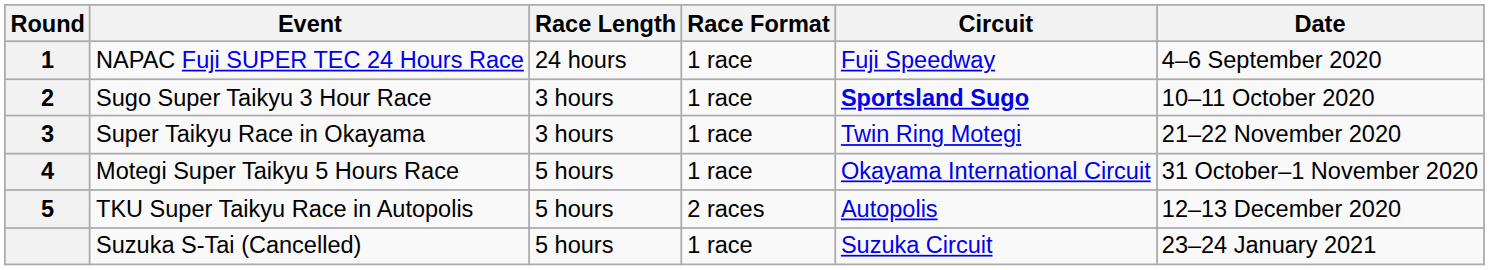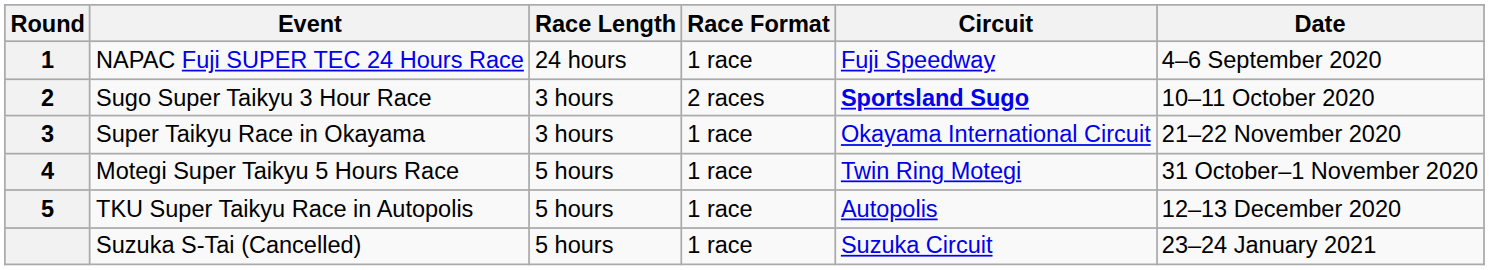 <table class="wikitable mw-collapsible" style="font-size: 85%">
 <tr>
 <th>Round</th>
 <th>Event</th>
 <th>Race Length</th>
 <th>Race Format</th>
 <th>Circuit</th>
 <th>Date</th>
 </tr>
 <tr>
 <th>1</th>
 <td>NAPAC <a href='#'>Fuji SUPER TEC 24 Hours Race</a></td>
 <td>24 hours</td>
 <td>1 race</td>
 <td><a href='#'>Fuji Speedway</a></td>
 <td>4–6 September 2020</td>
 </tr>
 <tr>
 <th>2</th>
 <td>Sugo Super Taikyu 3 Hour Race</td>
 <td>3 hours</td>
-<td>1 race</td>
+<td>2 races</td>
 <td><strong><a href='#'>Sportsland Sugo</a></strong></td>
 <td>10–11 October 2020</td>
 </tr>
 <tr>
 <th>3</th>
 <td>Super Taikyu Race in Okayama</td>
 <td>3 hours</td>
 <td>1 race</td>
-<td><a href='#'>Twin Ring Motegi</a></td>
+<td><a href='#'>Okayama International Circuit</a></td>
 <td>21–22 November 2020</td>
 </tr>
 <tr>
 <th>4</th>
 <td>Motegi Super Taikyu 5 Hours Race</td>
 <td>5 hours</td>
 <td>1 race</td>
-<td><a href='#'>Okayama International Circuit</a></td>
+<td><a href='#'>Twin Ring Motegi</a></td>
 <td>31 October–1 November 2020</td>
 </tr>
 <tr>
 <th>5</th>
 <td>TKU Super Taikyu Race in Autopolis</td>
 <td>5 hours</td>
-<td>2 races</td>
+<td>1 race</td>
 <td><a href='#'>Autopolis</a></td>
 <td>12–13 December 2020</td>
 </tr>
 <tr>
 <th></th>
 <td>Suzuka S-Tai (Cancelled)</td>
 <td>5 hours</td>
 <td>1 race</td>
 <td><a href='#'>Suzuka Circuit</a></td>
 <td>23–24 January 2021</td>
 </tr>
 </table>
